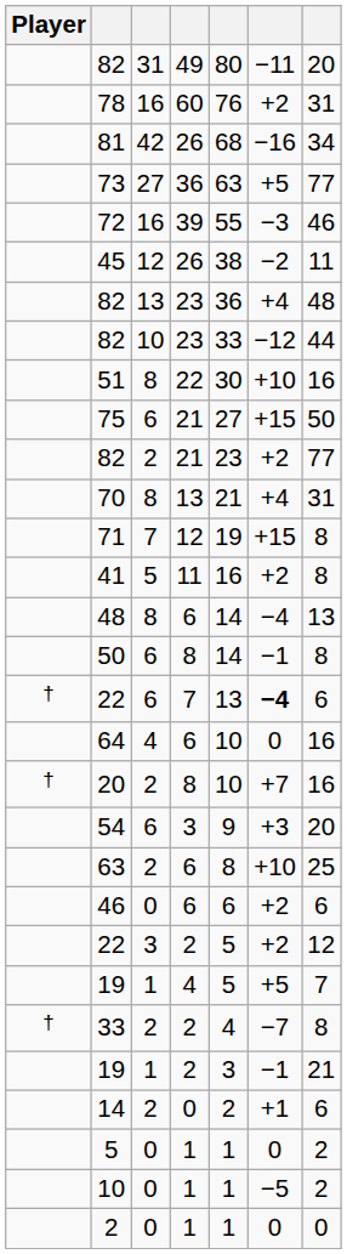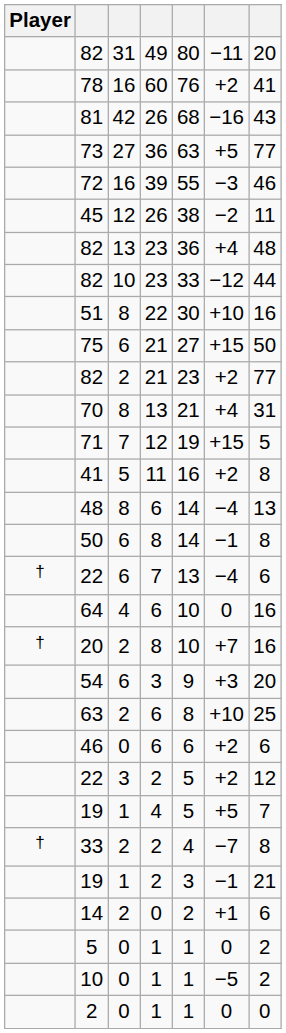 <table class="wikitable sortable" style="text-align:center;">
 <tr>
 <th>Player</th>
 <th></th>
 <th></th>
 <th></th>
 <th></th>
 <th data-sort-type="number"></th>
 <th></th>
 </tr>
 <tr>
 <td></td>
 <td>82</td>
 <td>31</td>
 <td>49</td>
 <td>80</td>
 <td>−11</td>
 <td>20</td>
 </tr>
 <tr>
 <td></td>
 <td>78</td>
 <td>16</td>
 <td>60</td>
 <td>76</td>
 <td>+2</td>
-<td>31</td>
+<td>41</td>
 </tr>
 <tr>
 <td></td>
 <td>81</td>
 <td>42</td>
 <td>26</td>
 <td>68</td>
 <td>−16</td>
-<td>34</td>
+<td>43</td>
 </tr>
 <tr>
 <td></td>
 <td>73</td>
 <td>27</td>
 <td>36</td>
 <td>63</td>
 <td>+5</td>
 <td>77</td>
 </tr>
 <tr>
 <td></td>
 <td>72</td>
 <td>16</td>
 <td>39</td>
 <td>55</td>
 <td>−3</td>
 <td>46</td>
 </tr>
 <tr>
 <td></td>
 <td>45</td>
 <td>12</td>
 <td>26</td>
 <td>38</td>
 <td>−2</td>
 <td>11</td>
 </tr>
 <tr>
 <td></td>
 <td>82</td>
 <td>13</td>
 <td>23</td>
 <td>36</td>
 <td>+4</td>
 <td>48</td>
 </tr>
 <tr>
 <td></td>
 <td>82</td>
 <td>10</td>
 <td>23</td>
 <td>33</td>
 <td>−12</td>
 <td>44</td>
 </tr>
 <tr>
 <td></td>
 <td>51</td>
 <td>8</td>
 <td>22</td>
 <td>30</td>
 <td>+10</td>
 <td>16</td>
 </tr>
 <tr>
 <td></td>
 <td>75</td>
 <td>6</td>
 <td>21</td>
 <td>27</td>
 <td>+15</td>
 <td>50</td>
 </tr>
 <tr>
 <td></td>
 <td>82</td>
 <td>2</td>
 <td>21</td>
 <td>23</td>
 <td>+2</td>
 <td>77</td>
 </tr>
 <tr>
 <td></td>
 <td>70</td>
 <td>8</td>
 <td>13</td>
 <td>21</td>
 <td>+4</td>
 <td>31</td>
 </tr>
 <tr>
 <td></td>
 <td>71</td>
 <td>7</td>
 <td>12</td>
 <td>19</td>
 <td>+15</td>
-<td>8</td>
+<td>5</td>
 </tr>
 <tr>
 <td></td>
 <td>41</td>
 <td>5</td>
 <td>11</td>
 <td>16</td>
 <td>+2</td>
 <td>8</td>
 </tr>
 <tr>
 <td></td>
 <td>48</td>
 <td>8</td>
 <td>6</td>
 <td>14</td>
 <td>−4</td>
 <td>13</td>
 </tr>
 <tr>
 <td></td>
 <td>50</td>
 <td>6</td>
 <td>8</td>
 <td>14</td>
 <td>−1</td>
 <td>8</td>
 </tr>
 <tr>
 <td><sup>†</sup></td>
 <td>22</td>
 <td>6</td>
 <td>7</td>
 <td>13</td>
-<td><strong>−4</strong></td>
+<td>−4</td>
 <td>6</td>
 </tr>
 <tr>
 <td></td>
 <td>64</td>
 <td>4</td>
 <td>6</td>
 <td>10</td>
 <td>0</td>
 <td>16</td>
 </tr>
 <tr>
 <td><sup>†</sup></td>
 <td>20</td>
 <td>2</td>
 <td>8</td>
 <td>10</td>
 <td>+7</td>
 <td>16</td>
 </tr>
 <tr>
 <td></td>
 <td>54</td>
 <td>6</td>
 <td>3</td>
 <td>9</td>
 <td>+3</td>
 <td>20</td>
 </tr>
 <tr>
 <td></td>
 <td>63</td>
 <td>2</td>
 <td>6</td>
 <td>8</td>
 <td>+10</td>
 <td>25</td>
 </tr>
 <tr>
 <td></td>
 <td>46</td>
 <td>0</td>
 <td>6</td>
 <td>6</td>
 <td>+2</td>
 <td>6</td>
 </tr>
 <tr>
 <td></td>
 <td>22</td>
 <td>3</td>
 <td>2</td>
 <td>5</td>
 <td>+2</td>
 <td>12</td>
 </tr>
 <tr>
 <td></td>
 <td>19</td>
 <td>1</td>
 <td>4</td>
 <td>5</td>
 <td>+5</td>
 <td>7</td>
 </tr>
 <tr>
 <td><sup>†</sup></td>
 <td>33</td>
 <td>2</td>
 <td>2</td>
 <td>4</td>
 <td>−7</td>
 <td>8</td>
 </tr>
 <tr>
 <td></td>
 <td>19</td>
 <td>1</td>
 <td>2</td>
 <td>3</td>
 <td>−1</td>
 <td>21</td>
 </tr>
 <tr>
 <td></td>
 <td>14</td>
 <td>2</td>
 <td>0</td>
 <td>2</td>
 <td>+1</td>
 <td>6</td>
 </tr>
 <tr>
 <td></td>
 <td>5</td>
 <td>0</td>
 <td>1</td>
 <td>1</td>
 <td>0</td>
 <td>2</td>
 </tr>
 <tr>
 <td></td>
 <td>10</td>
 <td>0</td>
 <td>1</td>
 <td>1</td>
 <td>−5</td>
 <td>2</td>
 </tr>
 <tr>
 <td></td>
 <td>2</td>
 <td>0</td>
 <td>1</td>
 <td>1</td>
 <td>0</td>
 <td>0</td>
 </tr>
 </table>
